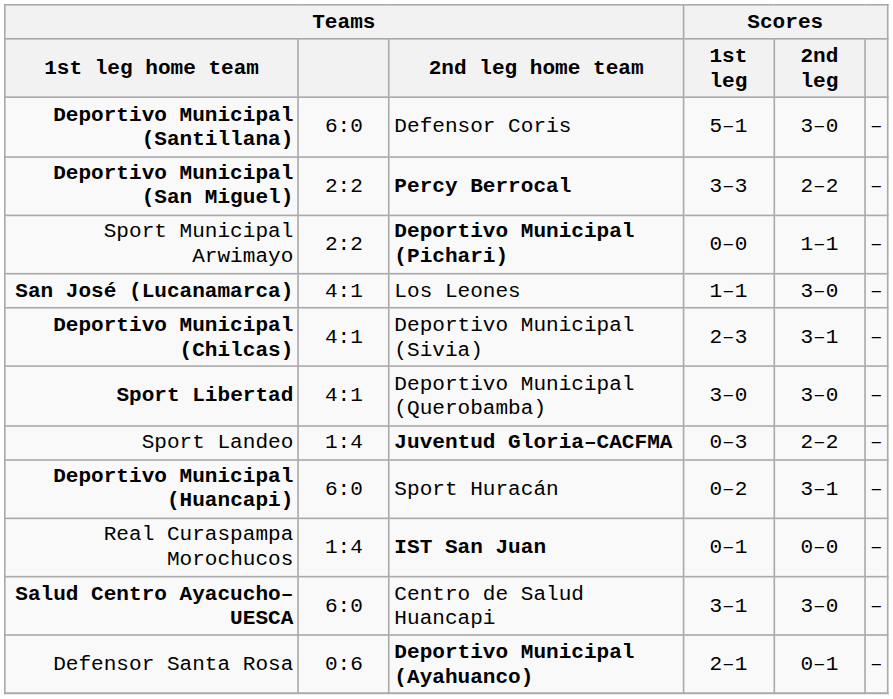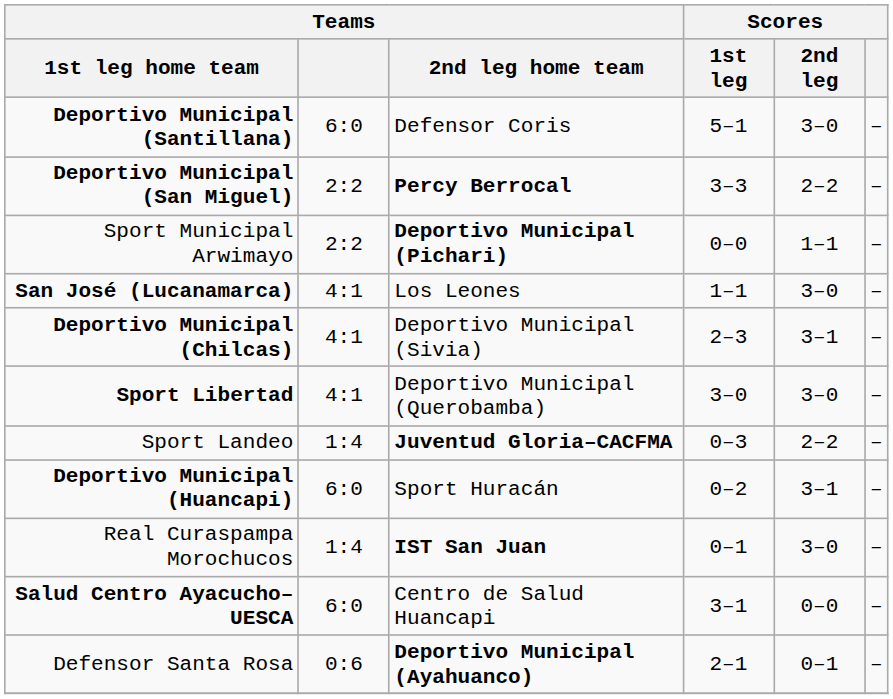 <table class="wikitable" style="text-align: center;">
 <tr>
 <th colspan=3>Teams</th>
 <th colspan=3>Scores</th>
 </tr>
 <tr>
 <th width="175">1st leg home team</th>
 <th width="50"></th>
 <th width="175">2nd leg home team</th>
 <th width="50">1st leg</th>
 <th width="50">2nd leg</th>
 <th></th>
 </tr>
 <tr>
 <td align=right><strong>Deportivo Municipal (Santillana)</strong></td>
 <td>6:0</td>
 <td align=left>Defensor Coris</td>
 <td>5–1</td>
 <td>3–0</td>
 <td>–</td>
 </tr>
 <tr>
 <td align=right><strong>Deportivo Municipal (San Miguel)</strong></td>
 <td>2:2</td>
 <td align=left><strong>Percy Berrocal</strong></td>
 <td>3–3</td>
 <td>2–2</td>
 <td>–</td>
 </tr>
 <tr>
 <td align=right>Sport Municipal Arwimayo</td>
 <td>2:2</td>
 <td align=left><strong>Deportivo Municipal (Pichari)</strong></td>
 <td>0–0</td>
 <td>1–1</td>
 <td>–</td>
 </tr>
 <tr>
 <td align=right><strong>San José (Lucanamarca)</strong></td>
 <td>4:1</td>
 <td align=left>Los Leones</td>
 <td>1–1</td>
 <td>3–0</td>
 <td>–</td>
 </tr>
 <tr>
 <td align=right><strong>Deportivo Municipal (Chilcas)</strong></td>
 <td>4:1</td>
 <td align=left>Deportivo Municipal (Sivia)</td>
 <td>2–3</td>
 <td>3–1</td>
 <td>–</td>
 </tr>
 <tr>
 <td align=right><strong>Sport Libertad</strong></td>
 <td>4:1</td>
 <td align=left>Deportivo Municipal (Querobamba)</td>
 <td>3–0</td>
 <td>3–0</td>
 <td>–</td>
 </tr>
 <tr>
 <td align=right>Sport Landeo</td>
 <td>1:4</td>
 <td align=left><strong>Juventud Gloria–CACFMA</strong></td>
 <td>0–3</td>
 <td>2–2</td>
 <td>–</td>
 </tr>
 <tr>
 <td align=right><strong>Deportivo Municipal (Huancapi)</strong></td>
 <td>6:0</td>
 <td align=left>Sport Huracán</td>
 <td>0–2</td>
 <td>3–1</td>
 <td>–</td>
 </tr>
 <tr>
 <td align=right>Real Curaspampa Morochucos</td>
 <td>1:4</td>
 <td align=left><strong>IST San Juan</strong></td>
 <td>0–1</td>
-<td>0–0</td>
+<td>3–0</td>
 <td>–</td>
 </tr>
 <tr>
 <td align=right><strong>Salud Centro Ayacucho–UESCA</strong></td>
 <td>6:0</td>
 <td align=left>Centro de Salud Huancapi</td>
 <td>3–1</td>
-<td>3–0</td>
+<td>0–0</td>
 <td>–</td>
 </tr>
 <tr>
 <td align=right>Defensor Santa Rosa</td>
 <td>0:6</td>
 <td align=left><strong>Deportivo Municipal (Ayahuanco)</strong></td>
 <td>2–1</td>
 <td>0–1</td>
 <td>–</td>
 </tr>
 <tr>
 </tr>
 </table>
